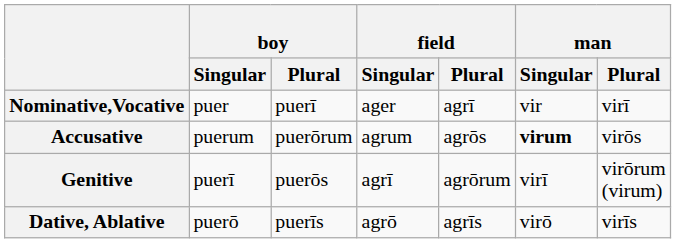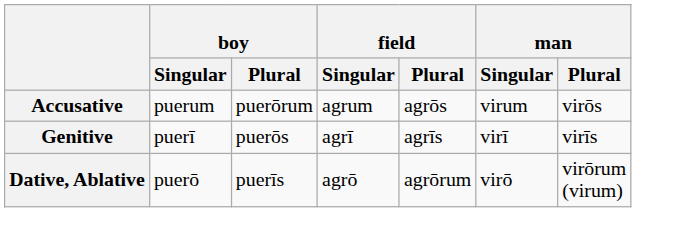 <table class="wikitable">
 <tr>
 <th rowspan="2"></th>
 <th colspan="2"><br>boy </th>
 <th colspan="2"><br>field </th>
 <th colspan="2"><br>man </th>
 </tr>
 <tr>
 <th>Singular</th>
 <th>Plural</th>
 <th>Singular</th>
 <th>Plural</th>
 <th>Singular</th>
 <th>Plural</th>
 </tr>
 <tr>
-<th>Nominative,Vocative</th>
-<td>puer</td>
-<td>puerī</td>
-<td>ager</td>
-<td>agrī</td>
-<td>vir</td>
-<td>virī</td>
-</tr>
-<tr>
 <th>Accusative</th>
 <td>puerum</td>
 <td>puerōrum</td>
 <td>agrum</td>
 <td>agrōs</td>
-<td><strong>virum</strong></td>
+<td>virum</td>
 <td>virōs</td>
 </tr>
 <tr>
 <th>Genitive</th>
 <td>puerī</td>
 <td>puerōs</td>
 <td>agrī</td>
-<td>agrōrum</td>
+<td>agrīs</td>
 <td>virī</td>
-<td>virōrum<br>(virum)</td>
+<td>virīs</td>
 </tr>
 <tr>
 <th>Dative, Ablative</th>
 <td>puerō</td>
 <td>puerīs</td>
 <td>agrō</td>
-<td>agrīs</td>
+<td>agrōrum</td>
 <td>virō</td>
-<td>virīs</td>
+<td>virōrum<br>(virum)</td>
 </tr>
 </table>
